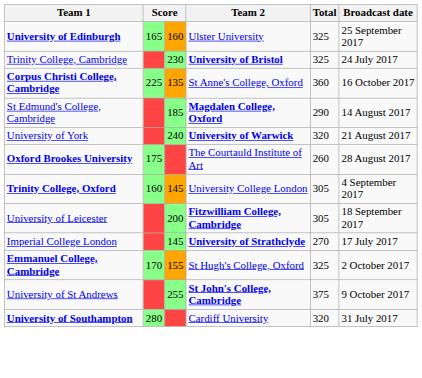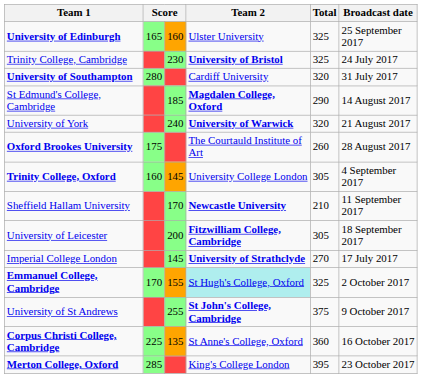 <table class="wikitable">
 <tr>
 <th>Team 1</th>
 <th colspan="2">Score</th>
 <th>Team 2</th>
 <th>Total</th>
 <th>Broadcast date</th>
 </tr>
 <tr>
 <td><strong><a href='#'>University of Edinburgh</a></strong></td>
 <td style="background:#88ff88">165</td>
 <td style="background:orange">160</td>
 <td><a href='#'>Ulster University</a></td>
 <td>325</td>
 <td>25 September 2017</td>
 </tr>
 <tr>
 <td><a href='#'>Trinity College, Cambridge</a></td>
 <td style="background:#f44;"></td>
 <td style="background:#88ff88">230</td>
 <td><strong><a href='#'>University of Bristol</a></strong></td>
 <td>325</td>
 <td>24 July 2017</td>
 </tr>
 <tr>
-<td><strong><a href='#'>Corpus Christi College, Cambridge</a></strong></td>
-<td style="background:#88ff88">225</td>
-<td style="background:orange">135</td>
-<td><a href='#'>St Anne's College, Oxford</a></td>
-<td>360</td>
-<td>16 October 2017</td>
+<td><strong><a href='#'>University of Southampton</a></strong></td>
+<td style="background:#88ff88">280</td>
+<td style="background:#f44;"></td>
+<td><a href='#'>Cardiff University</a></td>
+<td>320</td>
+<td>31 July 2017</td>
 </tr>
 <tr>
 <td><a href='#'>St Edmund's College, Cambridge</a></td>
 <td style="background:#f44;"></td>
 <td style="background:#88ff88">185</td>
 <td><strong><a href='#'>Magdalen College, Oxford</a></strong></td>
 <td>290</td>
 <td>14 August 2017</td>
 </tr>
 <tr>
 <td><a href='#'>University of York</a></td>
 <td style="background:#f44;"></td>
 <td style="background:#88ff88">240</td>
 <td><strong><a href='#'>University of Warwick</a></strong></td>
 <td>320</td>
 <td>21 August 2017</td>
 </tr>
 <tr>
 <td><strong><a href='#'>Oxford Brookes University</a></strong></td>
 <td style="background:#88ff88">175</td>
 <td style="background:#f44;"></td>
 <td><a href='#'>The Courtauld Institute of Art</a></td>
 <td>260</td>
 <td>28 August 2017</td>
 </tr>
 <tr>
 <td><strong><a href='#'>Trinity College, Oxford</a></strong></td>
 <td style="background:#88ff88">160</td>
 <td style="background:orange">145</td>
 <td><a href='#'>University College London</a></td>
 <td>305</td>
 <td>4 September 2017</td>
 </tr>
 <tr>
+<td><a href='#'>Sheffield Hallam University</a></td>
+<td style="background:#f44;"></td>
+<td style="background:#88ff88">170</td>
+<td><strong><a href='#'>Newcastle University</a></strong></td>
+<td>210</td>
+<td>11 September 2017</td>
+</tr>
+<tr>
 <td><a href='#'>University of Leicester</a></td>
 <td style="background:#f44;"></td>
 <td style="background:#88ff88">200</td>
 <td><strong><a href='#'>Fitzwilliam College, Cambridge</a></strong></td>
 <td>305</td>
 <td>18 September 2017</td>
 </tr>
 <tr>
 <td><a href='#'>Imperial College London</a></td>
 <td style="background:#f44;"></td>
 <td style="background:#88ff88">145</td>
 <td><strong><a href='#'>University of Strathclyde</a></strong></td>
 <td>270</td>
 <td>17 July 2017</td>
 </tr>
 <tr>
 <td><strong><a href='#'>Emmanuel College, Cambridge</a></strong></td>
 <td style="background:#88ff88">170</td>
 <td style="background:orange">155</td>
-<td><a href='#'>St Hugh's College, Oxford</a></td>
+<td style="background: paleturquoise;"><a href='#'>St Hugh's College, Oxford</a></td>
 <td>325</td>
 <td>2 October 2017</td>
 </tr>
 <tr>
 <td><a href='#'>University of St Andrews</a></td>
 <td style="background:#f44;"></td>
 <td style="background:#88ff88">255</td>
 <td><strong><a href='#'>St John's College, Cambridge</a></strong></td>
 <td>375</td>
 <td>9 October 2017</td>
 </tr>
 <tr>
-<td><strong><a href='#'>University of Southampton</a></strong></td>
-<td style="background:#88ff88">280</td>
+<td><strong><a href='#'>Corpus Christi College, Cambridge</a></strong></td>
+<td style="background:#88ff88">225</td>
+<td style="background:orange">135</td>
+<td><a href='#'>St Anne's College, Oxford</a></td>
+<td>360</td>
+<td>16 October 2017</td>
+</tr>
+<tr>
+<td><strong><a href='#'>Merton College, Oxford</a></strong></td>
+<td style="background:#88ff88">285</td>
 <td style="background:#f44;"></td>
-<td><a href='#'>Cardiff University</a></td>
-<td>320</td>
-<td>31 July 2017</td>
+<td><a href='#'>King's College London</a></td>
+<td>395</td>
+<td>23 October 2017</td>
 </tr>
 </table>
